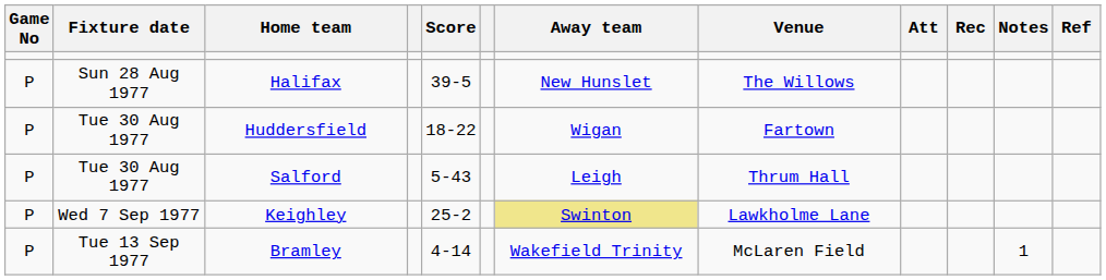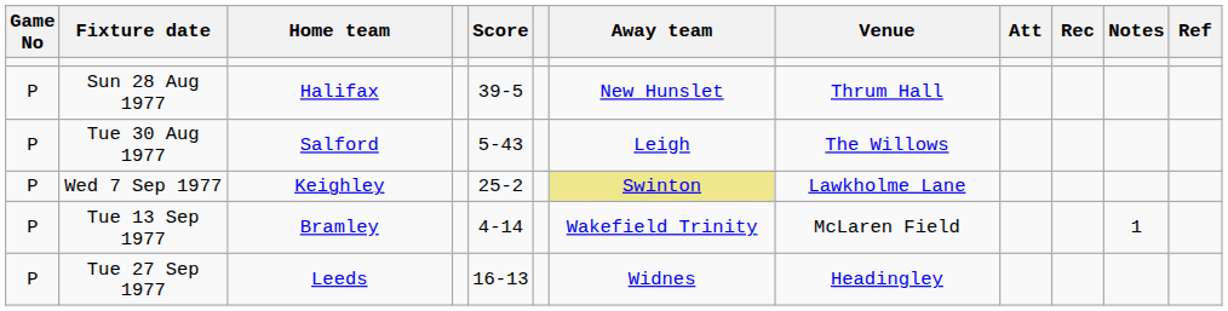 <table class="wikitable" style="text-align:center;">
 <tr>
 <th width=20 abbr="No">Game No</th>
 <th width=110 abbr="Date">Fixture date</th>
 <th width=150 abbr="Home team">Home team</th>
 <th width=5 abbr="space"></th>
 <th width=20 abbr="Score">Score</th>
 <th width=5 abbr="space"></th>
 <th width=150 abbr="Away team">Away team</th>
 <th width=150 abbr="Venue">Venue</th>
 <th width=30 abbr="Att">Att</th>
 <th width=30 abbr="Rec">Rec</th>
 <th width=20 abbr="Notes">Notes</th>
 <th width=30 abbr="Ref">Ref</th>
 </tr>
 <tr>
 <td></td>
 <td></td>
 <td></td>
 <td></td>
 <td></td>
 <td></td>
 <td></td>
 <td></td>
 <td></td>
 <td></td>
 <td></td>
 <td></td>
 </tr>
 <tr>
 <td>P</td>
 <td>Sun 28 Aug 1977</td>
 <td><a href='#'>Halifax</a></td>
 <td></td>
 <td>39-5</td>
 <td></td>
 <td><a href='#'>New Hunslet</a></td>
-<td><a href='#'>The Willows</a></td>
-<td></td>
-<td></td>
-<td></td>
-<td></td>
-</tr>
-<tr>
-<td>P</td>
-<td>Tue 30 Aug 1977</td>
-<td><a href='#'>Huddersfield</a></td>
-<td></td>
-<td>18-22</td>
-<td></td>
-<td><a href='#'>Wigan</a></td>
-<td><a href='#'>Fartown</a></td>
+<td><a href='#'>Thrum Hall</a></td>
 <td></td>
 <td></td>
 <td></td>
 <td></td>
 </tr>
 <tr>
 <td>P</td>
 <td>Tue 30 Aug 1977</td>
 <td><a href='#'>Salford</a></td>
 <td></td>
 <td>5-43</td>
 <td></td>
 <td><a href='#'>Leigh</a></td>
-<td><a href='#'>Thrum Hall</a></td>
+<td><a href='#'>The Willows</a></td>
 <td></td>
 <td></td>
 <td></td>
 <td></td>
 </tr>
 <tr>
 <td>P</td>
 <td>Wed 7 Sep 1977</td>
 <td><a href='#'>Keighley</a></td>
 <td></td>
 <td>25-2</td>
 <td></td>
 <td style="background: khaki;"><a href='#'>Swinton</a></td>
 <td><a href='#'>Lawkholme Lane</a></td>
 <td></td>
 <td></td>
 <td></td>
 <td></td>
 </tr>
 <tr>
 <td>P</td>
 <td>Tue 13 Sep 1977</td>
 <td><a href='#'>Bramley</a></td>
 <td></td>
 <td>4-14</td>
 <td></td>
 <td><a href='#'>Wakefield Trinity</a></td>
 <td>McLaren Field</td>
 <td></td>
 <td></td>
 <td>1</td>
 <td></td>
 </tr>
+<tr>
+<td>P</td>
+<td>Tue 27 Sep 1977</td>
+<td><a href='#'>Leeds</a></td>
+<td></td>
+<td>16-13</td>
+<td></td>
+<td><a href='#'>Widnes</a></td>
+<td><a href='#'>Headingley</a></td>
+<td></td>
+<td></td>
+<td></td>
+<td></td>
+</tr>
 </table>
